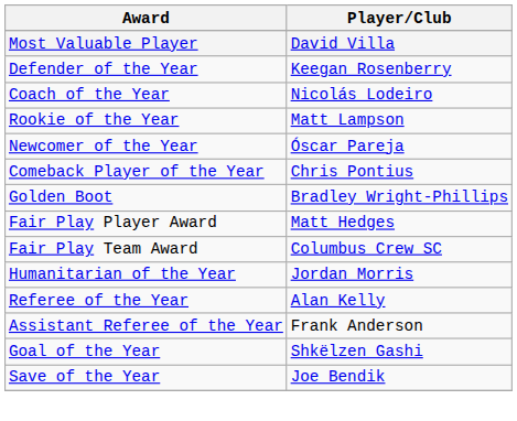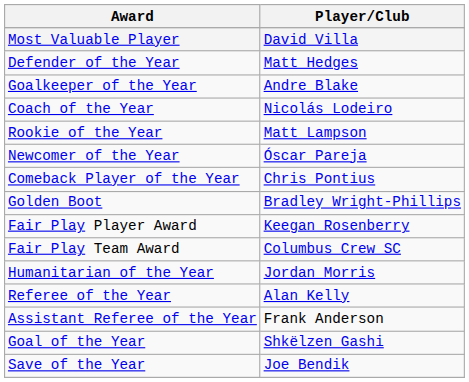 <table class="wikitable">
 <tr style="background:#cccccc;">
 <th>Award</th>
 <th>Player/Club</th>
 </tr>
 <tr>
 </tr>
 <tr style="background:#f4f4f4;">
 <td><a href='#'>Most Valuable Player</a></td>
 <td><a href='#'>David Villa</a></td>
 </tr>
 <tr>
 <td><a href='#'>Defender of the Year</a></td>
-<td><a href='#'>Keegan Rosenberry</a></td>
+<td><a href='#'>Matt Hedges</a></td>
+</tr>
+<tr>
+<td><a href='#'>Goalkeeper of the Year</a></td>
+<td><a href='#'>Andre Blake</a></td>
 </tr>
 <tr>
 <td><a href='#'>Coach of the Year</a></td>
 <td><a href='#'>Nicolás Lodeiro</a></td>
 </tr>
 <tr>
 <td><a href='#'>Rookie of the Year</a></td>
 <td><a href='#'>Matt Lampson</a></td>
 </tr>
 <tr>
 <td><a href='#'>Newcomer of the Year</a></td>
 <td><a href='#'>Óscar Pareja</a></td>
 </tr>
 <tr>
 <td><a href='#'>Comeback Player of the Year</a></td>
 <td><a href='#'>Chris Pontius</a></td>
 </tr>
 <tr>
 <td><a href='#'>Golden Boot</a></td>
 <td><a href='#'>Bradley Wright-Phillips</a></td>
 </tr>
 <tr>
 <td><a href='#'>Fair Play</a> Player Award</td>
-<td><a href='#'>Matt Hedges</a></td>
+<td><a href='#'>Keegan Rosenberry</a></td>
 </tr>
 <tr>
 <td><a href='#'>Fair Play</a> Team Award</td>
 <td><a href='#'>Columbus Crew SC</a></td>
 </tr>
 <tr>
 <td><a href='#'>Humanitarian of the Year</a></td>
 <td><a href='#'>Jordan Morris</a></td>
 </tr>
 <tr>
 <td><a href='#'>Referee of the Year</a></td>
 <td><a href='#'>Alan Kelly</a></td>
 </tr>
 <tr>
 <td><a href='#'>Assistant Referee of the Year</a></td>
 <td>Frank Anderson</td>
 </tr>
 <tr>
 <td><a href='#'>Goal of the Year</a></td>
 <td><a href='#'>Shkëlzen Gashi</a></td>
 </tr>
 <tr>
 <td><a href='#'>Save of the Year</a></td>
 <td><a href='#'>Joe Bendik</a></td>
 </tr>
 <tr>
 </tr>
 </table>
